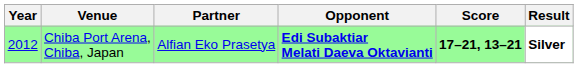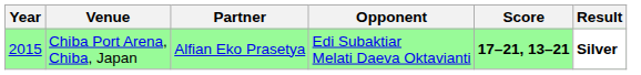 <table class="sortable wikitable" style="font-size: 90%;">
 <tr>
 <th>Year</th>
 <th>Venue</th>
 <th>Partner</th>
 <th>Opponent</th>
 <th>Score</th>
 <th>Result</th>
 </tr>
 <tr style="background:#98FB98">
-<td align="center"><a href='#'>2012</a></td>
+<td align="center"><a href='#'>2015</a></td>
 <td align="left"><a href='#'>Chiba Port Arena</a>,<br><a href='#'>Chiba</a>, Japan</td>
 <td align="left"> <a href='#'>Alfian Eko Prasetya</a></td>
-<td align="left"><strong> <a href='#'>Edi Subaktiar</a> <br>  <a href='#'>Melati Daeva Oktavianti</a></strong></td>
+<td align="left"> <a href='#'>Edi Subaktiar</a> <br>  <a href='#'>Melati Daeva Oktavianti</a></td>
 <td align="left"><strong>17–21, 13–21</strong></td>
 <td style="text-align:left; background:white"> <strong>Silver</strong></td>
 </tr>
 </table>
